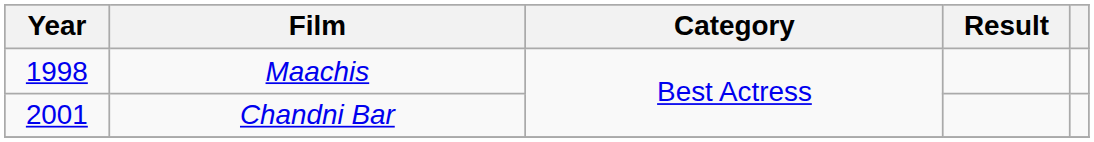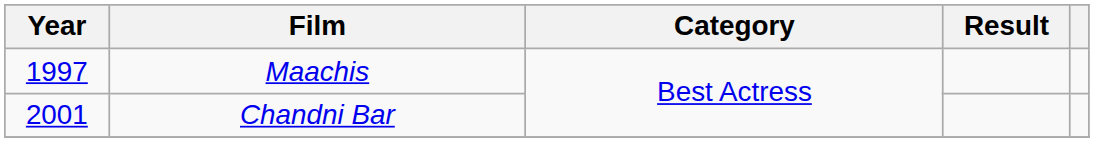 <table class="wikitable sortable" style="width:100%;">
 <tr>
 <th style="width:5%;">Year</th>
 <th style="width:25%;">Film</th>
 <th style="width:25%;">Category</th>
 <th style="width:5%;">Result</th>
 <th style="width:1%;" class="unsortable"></th>
 </tr>
 <tr>
-<td style="text-align:center;"><a href='#'>1998</a></td>
+<td style="text-align:center;"><a href='#'>1997</a></td>
 <td style="text-align:center;"><em><a href='#'>Maachis</a></em></td>
 <td style="text-align:center;"  rowspan="2"><a href='#'>Best Actress</a></td>
 <td></td>
 <td style="text-align:center;"></td>
 </tr>
 <tr>
 <td style="text-align:center;"><a href='#'>2001</a></td>
 <td style="text-align:center;"><em><a href='#'>Chandni Bar</a></em> </td>
 <td></td>
 <td style="text-align:center;"></td>
 </tr>
 <tr>
 </tr>
 </table>
